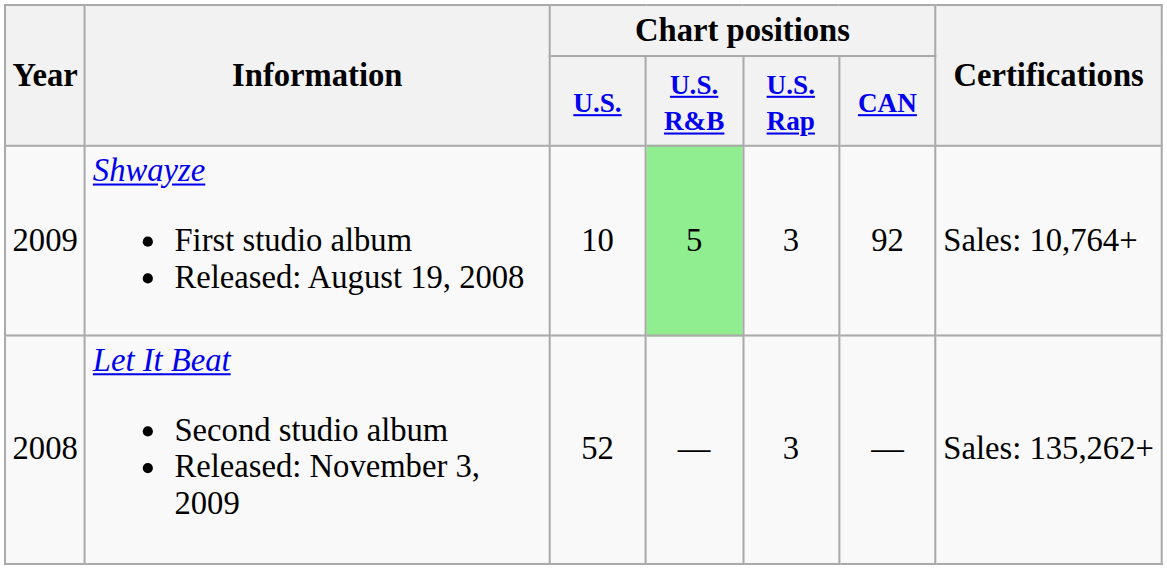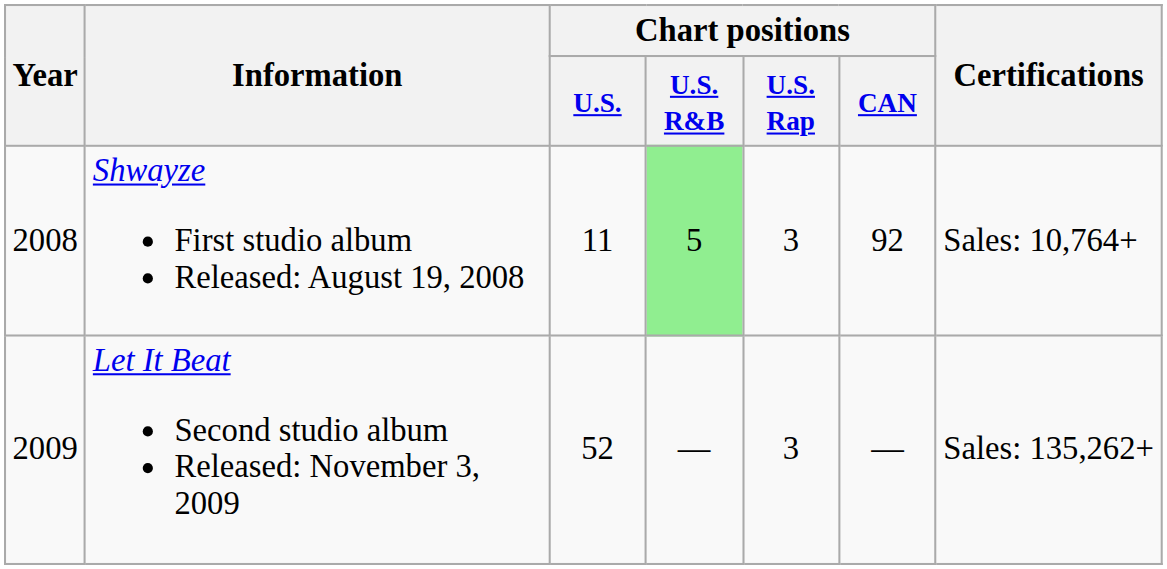 <table class="wikitable" style="text-align:center;">
 <tr>
 <th rowspan="2">Year</th>
 <th width="220" rowspan="2">Information</th>
 <th colspan="4">Chart positions</th>
 <th rowspan="2">Certifications</th>
 </tr>
 <tr>
 <th width="40"><small><a href='#'>U.S.</a></small></th>
 <th width="40"><small><a href='#'>U.S. R&B</a></small></th>
 <th width="40"><small><a href='#'>U.S. Rap</a></small></th>
 <th width="40"><small><a href='#'>CAN</a></small></th>
 </tr>
 <tr>
-<td>2009</td>
+<td>2008</td>
 <td align="left"><em><a href='#'>Shwayze</a></em><br><ul><li>First studio album</li><li>Released: August 19, 2008</li></ul></td>
-<td>10</td>
+<td>11</td>
 <td style="background: lightgreen;">5</td>
 <td>3</td>
 <td>92</td>
 <td align="left">Sales: 10,764+</td>
 </tr>
 <tr>
-<td>2008</td>
+<td>2009</td>
 <td align="left"><em><a href='#'>Let It Beat</a></em><br><ul><li>Second studio album</li><li>Released: November 3, 2009</li></ul></td>
 <td>52</td>
 <td>—</td>
 <td>3</td>
 <td>—</td>
 <td align="left">Sales: 135,262+</td>
 </tr>
 </table>
